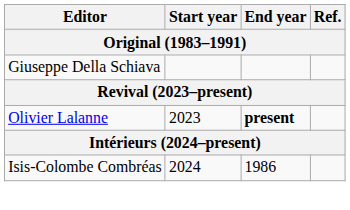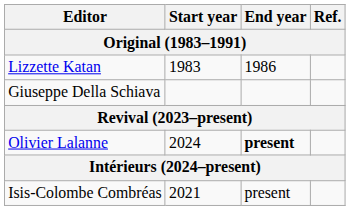 <table class="wikitable">
 <tr>
 <th>Editor</th>
 <th>Start year</th>
 <th>End year</th>
 <th>Ref.</th>
 </tr>
 <tr>
 <th colspan="4">Original (1983–1991)</th>
+</tr>
+<tr>
+<td><a href='#'>Lizzette Katan</a></td>
+<td>1983</td>
+<td>1986</td>
+<td></td>
 </tr>
 <tr>
 <td>Giuseppe Della Schiava</td>
 <td></td>
 <td></td>
 <td></td>
 </tr>
 <tr>
 <th colspan="4">Revival (2023–present)</th>
 </tr>
 <tr>
 <td><a href='#'>Olivier Lalanne</a></td>
-<td>2023</td>
+<td>2024</td>
 <td><strong>present</strong></td>
 <td></td>
 </tr>
 <tr>
 <th colspan="4">Intérieurs (2024–present)</th>
 </tr>
 <tr>
 <td>Isis-Colombe Combréas</td>
-<td>2024</td>
-<td>1986</td>
+<td>2021</td>
+<td>present</td>
 <td></td>
 </tr>
 </table>
